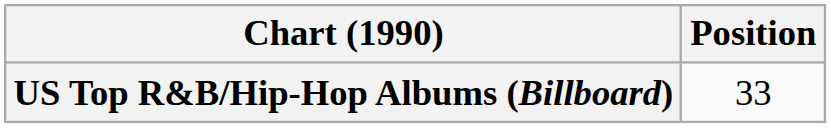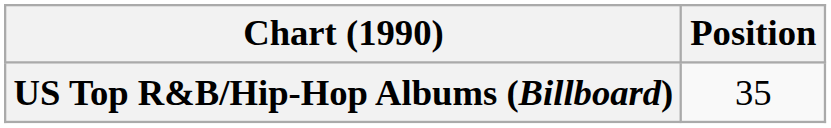 <table class="wikitable plainrowheaders" style="text-align:center">
 <tr>
 <th scope="col">Chart (1990)</th>
 <th scope="col">Position</th>
 </tr>
 <tr>
 <th scope="row">US Top R&B/Hip-Hop Albums (<em>Billboard</em>)</th>
-<td>33</td>
+<td>35</td>
 </tr>
 </table>
